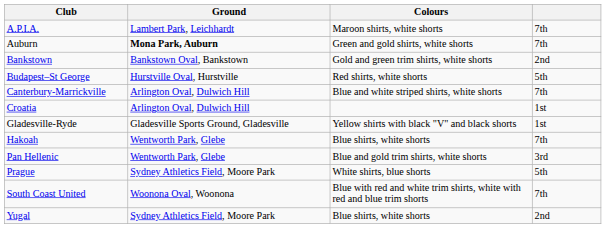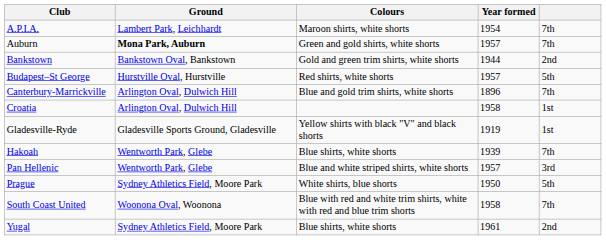 <table class="wikitable sortable" style="width:75%">
 <tr>
 <th width="150px">Club</th>
 <th width="250px">Ground</th>
 <th width="250px">Colours</th>
+<th width="80px">Year formed</th>
 <th width="80px"></th>
 </tr>
 <tr>
 <td><a href='#'>A.P.I.A.</a></td>
 <td><a href='#'>Lambert Park</a>, <a href='#'>Leichhardt</a></td>
 <td>Maroon shirts, white shorts</td>
+<td>1954</td>
 <td>7th</td>
 </tr>
 <tr>
 <td>Auburn</td>
 <td><strong>Mona Park, Auburn</strong></td>
 <td>Green and gold shirts, white shorts</td>
+<td>1957</td>
 <td>7th</td>
 </tr>
 <tr>
 <td><a href='#'>Bankstown</a></td>
 <td><a href='#'>Bankstown Oval</a>, Bankstown</td>
 <td>Gold and green trim shirts, white shorts</td>
+<td>1944</td>
 <td>2nd</td>
 </tr>
 <tr>
 <td><a href='#'>Budapest–St George</a></td>
 <td><a href='#'>Hurstville Oval</a>, Hurstville</td>
 <td>Red shirts, white shorts</td>
+<td>1957</td>
 <td>5th</td>
 </tr>
 <tr>
 <td><a href='#'>Canterbury-Marrickville</a></td>
 <td><a href='#'>Arlington Oval</a>, <a href='#'>Dulwich Hill</a></td>
-<td>Blue and white striped shirts, white shorts</td>
+<td>Blue and gold trim shirts, white shorts</td>
+<td>1896</td>
 <td>7th</td>
 </tr>
 <tr>
 <td><a href='#'>Croatia</a></td>
 <td><a href='#'>Arlington Oval</a>, <a href='#'>Dulwich Hill</a></td>
 <td></td>
+<td>1958</td>
 <td>1st</td>
 </tr>
 <tr>
 <td>Gladesville-Ryde</td>
 <td>Gladesville Sports Ground, Gladesville</td>
 <td>Yellow shirts with black "V" and black shorts</td>
+<td>1919</td>
 <td>1st</td>
 </tr>
 <tr>
 <td><a href='#'>Hakoah</a></td>
 <td><a href='#'>Wentworth Park</a>, <a href='#'>Glebe</a></td>
 <td>Blue shirts, white shorts</td>
+<td>1939</td>
 <td>7th</td>
 </tr>
 <tr>
 <td><a href='#'>Pan Hellenic</a></td>
 <td><a href='#'>Wentworth Park</a>, <a href='#'>Glebe</a></td>
-<td>Blue and gold trim shirts, white shorts</td>
+<td>Blue and white striped shirts, white shorts</td>
+<td>1957</td>
 <td>3rd</td>
 </tr>
 <tr>
 <td><a href='#'>Prague</a></td>
 <td><a href='#'>Sydney Athletics Field</a>, Moore Park</td>
 <td>White shirts, blue shorts</td>
+<td>1950</td>
 <td>5th</td>
 </tr>
 <tr>
 <td><a href='#'>South Coast United</a></td>
 <td><a href='#'>Woonona Oval</a>, Woonona</td>
 <td>Blue with red and white trim shirts, white with red and blue trim shorts</td>
+<td>1958</td>
 <td>7th</td>
 </tr>
 <tr>
 <td><a href='#'>Yugal</a></td>
 <td><a href='#'>Sydney Athletics Field</a>, Moore Park</td>
 <td>Blue shirts, white shorts</td>
+<td>1961</td>
 <td>2nd</td>
 </tr>
 </table>
